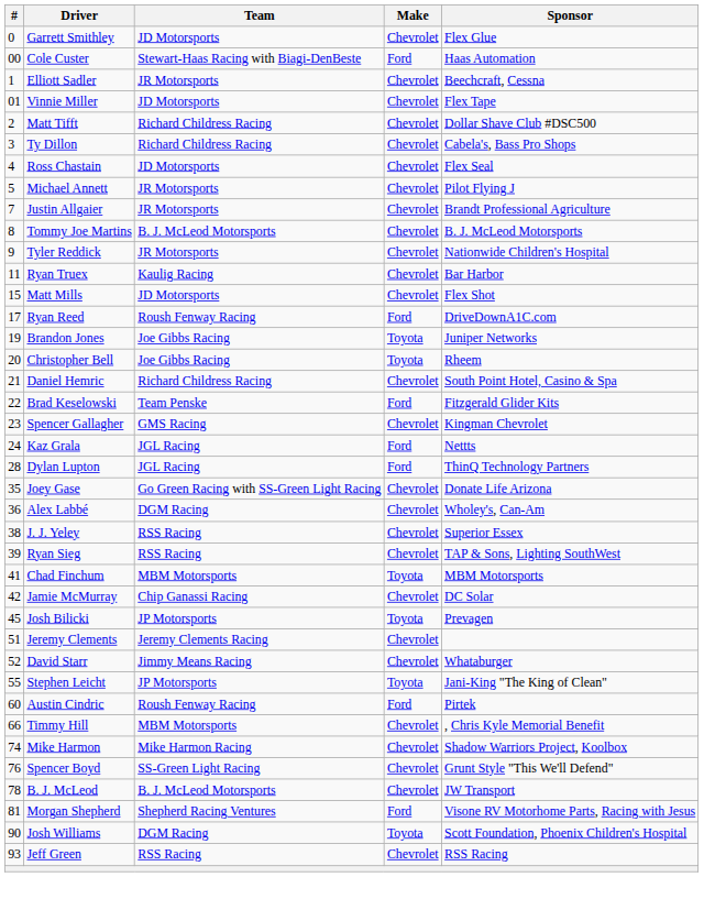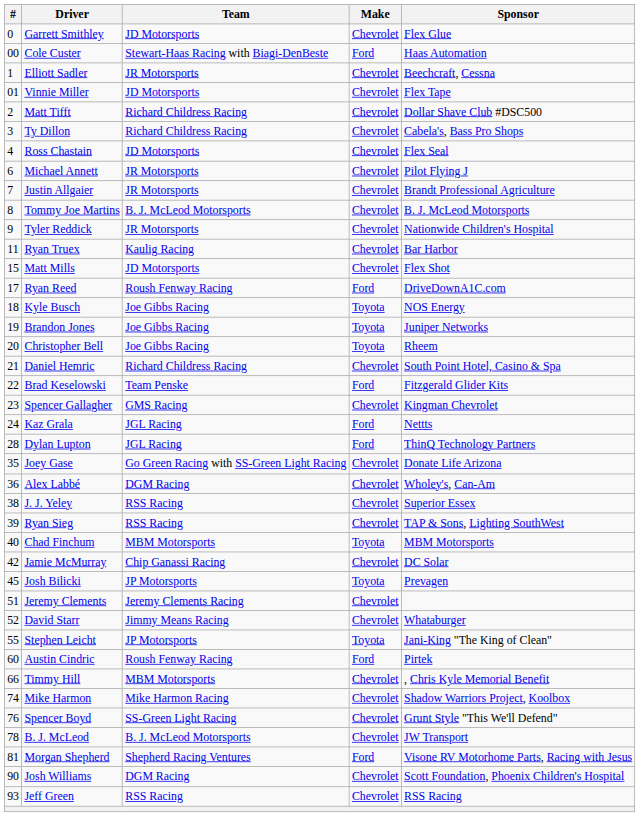 <table class="wikitable" style="font-size:95%">
 <tr>
 <th>#</th>
 <th>Driver</th>
 <th>Team</th>
 <th>Make</th>
 <th>Sponsor</th>
 </tr>
 <tr>
 <td>0</td>
 <td><a href='#'>Garrett Smithley</a></td>
 <td><a href='#'>JD Motorsports</a></td>
 <td><a href='#'>Chevrolet</a></td>
 <td><a href='#'>Flex Glue</a></td>
 </tr>
 <tr>
 <td>00</td>
 <td><a href='#'>Cole Custer</a></td>
 <td><a href='#'>Stewart-Haas Racing</a> with <a href='#'>Biagi-DenBeste</a></td>
 <td><a href='#'>Ford</a></td>
 <td><a href='#'>Haas Automation</a></td>
 </tr>
 <tr>
 <td>1</td>
 <td><a href='#'>Elliott Sadler</a></td>
 <td><a href='#'>JR Motorsports</a></td>
 <td><a href='#'>Chevrolet</a></td>
 <td><a href='#'>Beechcraft</a>, <a href='#'>Cessna</a></td>
 </tr>
 <tr>
 <td>01</td>
 <td><a href='#'>Vinnie Miller</a></td>
 <td><a href='#'>JD Motorsports</a></td>
 <td><a href='#'>Chevrolet</a></td>
 <td><a href='#'>Flex Tape</a></td>
 </tr>
 <tr>
 <td>2</td>
 <td><a href='#'>Matt Tifft</a></td>
 <td><a href='#'>Richard Childress Racing</a></td>
 <td><a href='#'>Chevrolet</a></td>
 <td><a href='#'>Dollar Shave Club</a> #DSC500</td>
 </tr>
 <tr>
 <td>3</td>
 <td><a href='#'>Ty Dillon</a></td>
 <td><a href='#'>Richard Childress Racing</a></td>
 <td><a href='#'>Chevrolet</a></td>
 <td><a href='#'>Cabela's</a>, <a href='#'>Bass Pro Shops</a></td>
 </tr>
 <tr>
 <td>4</td>
 <td><a href='#'>Ross Chastain</a></td>
 <td><a href='#'>JD Motorsports</a></td>
 <td><a href='#'>Chevrolet</a></td>
 <td><a href='#'>Flex Seal</a></td>
 </tr>
 <tr>
-<td>5</td>
+<td>6</td>
 <td><a href='#'>Michael Annett</a></td>
 <td><a href='#'>JR Motorsports</a></td>
 <td><a href='#'>Chevrolet</a></td>
 <td><a href='#'>Pilot Flying J</a></td>
 </tr>
 <tr>
 <td>7</td>
 <td><a href='#'>Justin Allgaier</a></td>
 <td><a href='#'>JR Motorsports</a></td>
 <td><a href='#'>Chevrolet</a></td>
 <td><a href='#'>Brandt Professional Agriculture</a></td>
 </tr>
 <tr>
 <td>8</td>
 <td><a href='#'>Tommy Joe Martins</a></td>
 <td><a href='#'>B. J. McLeod Motorsports</a></td>
 <td><a href='#'>Chevrolet</a></td>
 <td><a href='#'>B. J. McLeod Motorsports</a></td>
 </tr>
 <tr>
 <td>9</td>
 <td><a href='#'>Tyler Reddick</a></td>
 <td><a href='#'>JR Motorsports</a></td>
 <td><a href='#'>Chevrolet</a></td>
 <td><a href='#'>Nationwide Children's Hospital</a></td>
 </tr>
 <tr>
 <td>11</td>
 <td><a href='#'>Ryan Truex</a></td>
 <td><a href='#'>Kaulig Racing</a></td>
 <td><a href='#'>Chevrolet</a></td>
 <td><a href='#'>Bar Harbor</a></td>
 </tr>
 <tr>
 <td>15</td>
 <td><a href='#'>Matt Mills</a></td>
 <td><a href='#'>JD Motorsports</a></td>
 <td><a href='#'>Chevrolet</a></td>
 <td><a href='#'>Flex Shot</a></td>
 </tr>
 <tr>
 <td>17</td>
 <td><a href='#'>Ryan Reed</a></td>
 <td><a href='#'>Roush Fenway Racing</a></td>
 <td><a href='#'>Ford</a></td>
 <td><a href='#'>DriveDownA1C.com</a></td>
+</tr>
+<tr>
+<td>18</td>
+<td><a href='#'>Kyle Busch</a></td>
+<td><a href='#'>Joe Gibbs Racing</a></td>
+<td><a href='#'>Toyota</a></td>
+<td><a href='#'>NOS Energy</a></td>
 </tr>
 <tr>
 <td>19</td>
 <td><a href='#'>Brandon Jones</a></td>
 <td><a href='#'>Joe Gibbs Racing</a></td>
 <td><a href='#'>Toyota</a></td>
 <td><a href='#'>Juniper Networks</a></td>
 </tr>
 <tr>
 <td>20</td>
 <td><a href='#'>Christopher Bell</a></td>
 <td><a href='#'>Joe Gibbs Racing</a></td>
 <td><a href='#'>Toyota</a></td>
 <td><a href='#'>Rheem</a></td>
 </tr>
 <tr>
 <td>21</td>
 <td><a href='#'>Daniel Hemric</a></td>
 <td><a href='#'>Richard Childress Racing</a></td>
 <td><a href='#'>Chevrolet</a></td>
 <td><a href='#'>South Point Hotel, Casino & Spa</a></td>
 </tr>
 <tr>
 <td>22</td>
 <td><a href='#'>Brad Keselowski</a></td>
 <td><a href='#'>Team Penske</a></td>
 <td><a href='#'>Ford</a></td>
 <td><a href='#'>Fitzgerald Glider Kits</a></td>
 </tr>
 <tr>
 <td>23</td>
 <td><a href='#'>Spencer Gallagher</a></td>
 <td><a href='#'>GMS Racing</a></td>
 <td><a href='#'>Chevrolet</a></td>
 <td><a href='#'>Kingman Chevrolet</a></td>
 </tr>
 <tr>
 <td>24</td>
 <td><a href='#'>Kaz Grala</a></td>
 <td><a href='#'>JGL Racing</a></td>
 <td><a href='#'>Ford</a></td>
 <td><a href='#'>Nettts</a></td>
 </tr>
 <tr>
 <td>28</td>
 <td><a href='#'>Dylan Lupton</a></td>
 <td><a href='#'>JGL Racing</a></td>
 <td><a href='#'>Ford</a></td>
 <td><a href='#'>ThinQ Technology Partners</a></td>
 </tr>
 <tr>
 <td>35</td>
 <td><a href='#'>Joey Gase</a></td>
 <td><a href='#'>Go Green Racing</a> with <a href='#'>SS-Green Light Racing</a></td>
 <td><a href='#'>Chevrolet</a></td>
 <td><a href='#'>Donate Life Arizona</a></td>
 </tr>
 <tr>
 <td>36</td>
 <td><a href='#'>Alex Labbé</a></td>
 <td><a href='#'>DGM Racing</a></td>
 <td><a href='#'>Chevrolet</a></td>
 <td><a href='#'>Wholey's</a>, <a href='#'>Can-Am</a></td>
 </tr>
 <tr>
 <td>38</td>
 <td><a href='#'>J. J. Yeley</a></td>
 <td><a href='#'>RSS Racing</a></td>
 <td><a href='#'>Chevrolet</a></td>
 <td><a href='#'>Superior Essex</a></td>
 </tr>
 <tr>
 <td>39</td>
 <td><a href='#'>Ryan Sieg</a></td>
 <td><a href='#'>RSS Racing</a></td>
 <td><a href='#'>Chevrolet</a></td>
 <td><a href='#'>TAP & Sons</a>, <a href='#'>Lighting SouthWest</a></td>
 </tr>
 <tr>
-<td>41</td>
+<td>40</td>
 <td><a href='#'>Chad Finchum</a></td>
 <td><a href='#'>MBM Motorsports</a></td>
 <td><a href='#'>Toyota</a></td>
 <td><a href='#'>MBM Motorsports</a></td>
 </tr>
 <tr>
 <td>42</td>
 <td><a href='#'>Jamie McMurray</a></td>
 <td><a href='#'>Chip Ganassi Racing</a></td>
 <td><a href='#'>Chevrolet</a></td>
 <td><a href='#'>DC Solar</a></td>
 </tr>
 <tr>
 <td>45</td>
 <td><a href='#'>Josh Bilicki</a></td>
 <td><a href='#'>JP Motorsports</a></td>
 <td><a href='#'>Toyota</a></td>
 <td><a href='#'>Prevagen</a></td>
 </tr>
 <tr>
 <td>51</td>
 <td><a href='#'>Jeremy Clements</a></td>
 <td><a href='#'>Jeremy Clements Racing</a></td>
 <td><a href='#'>Chevrolet</a></td>
 <td></td>
 </tr>
 <tr>
 <td>52</td>
 <td><a href='#'>David Starr</a></td>
 <td><a href='#'>Jimmy Means Racing</a></td>
 <td><a href='#'>Chevrolet</a></td>
 <td><a href='#'>Whataburger</a></td>
 </tr>
 <tr>
 <td>55</td>
 <td><a href='#'>Stephen Leicht</a></td>
 <td><a href='#'>JP Motorsports</a></td>
 <td><a href='#'>Toyota</a></td>
 <td><a href='#'>Jani-King</a> "The King of Clean"</td>
 </tr>
 <tr>
 <td>60</td>
 <td><a href='#'>Austin Cindric</a></td>
 <td><a href='#'>Roush Fenway Racing</a></td>
 <td><a href='#'>Ford</a></td>
 <td><a href='#'>Pirtek</a></td>
 </tr>
 <tr>
 <td>66</td>
 <td><a href='#'>Timmy Hill</a></td>
 <td><a href='#'>MBM Motorsports</a></td>
 <td><a href='#'>Chevrolet</a></td>
 <td>, <a href='#'>Chris Kyle Memorial Benefit</a></td>
 </tr>
 <tr>
 <td>74</td>
 <td><a href='#'>Mike Harmon</a></td>
 <td><a href='#'>Mike Harmon Racing</a></td>
 <td><a href='#'>Chevrolet</a></td>
 <td><a href='#'>Shadow Warriors Project</a>, <a href='#'>Koolbox</a></td>
 </tr>
 <tr>
 <td>76</td>
 <td><a href='#'>Spencer Boyd</a></td>
 <td><a href='#'>SS-Green Light Racing</a></td>
 <td><a href='#'>Chevrolet</a></td>
 <td><a href='#'>Grunt Style</a> "This We'll Defend"</td>
 </tr>
 <tr>
 <td>78</td>
 <td><a href='#'>B. J. McLeod</a></td>
 <td><a href='#'>B. J. McLeod Motorsports</a></td>
 <td><a href='#'>Chevrolet</a></td>
 <td><a href='#'>JW Transport</a></td>
 </tr>
 <tr>
 <td>81</td>
 <td><a href='#'>Morgan Shepherd</a></td>
 <td><a href='#'>Shepherd Racing Ventures</a></td>
 <td><a href='#'>Ford</a></td>
 <td><a href='#'>Visone RV Motorhome Parts</a>, <a href='#'>Racing with Jesus</a></td>
 </tr>
 <tr>
 <td>90</td>
 <td><a href='#'>Josh Williams</a></td>
 <td><a href='#'>DGM Racing</a></td>
-<td><a href='#'>Toyota</a></td>
+<td><a href='#'>Chevrolet</a></td>
 <td><a href='#'>Scott Foundation</a>, <a href='#'>Phoenix Children's Hospital</a></td>
 </tr>
 <tr>
 <td>93</td>
 <td><a href='#'>Jeff Green</a></td>
 <td><a href='#'>RSS Racing</a></td>
 <td><a href='#'>Chevrolet</a></td>
 <td><a href='#'>RSS Racing</a></td>
 </tr>
 <tr>
 <th colspan="5"></th>
 </tr>
 </table>
